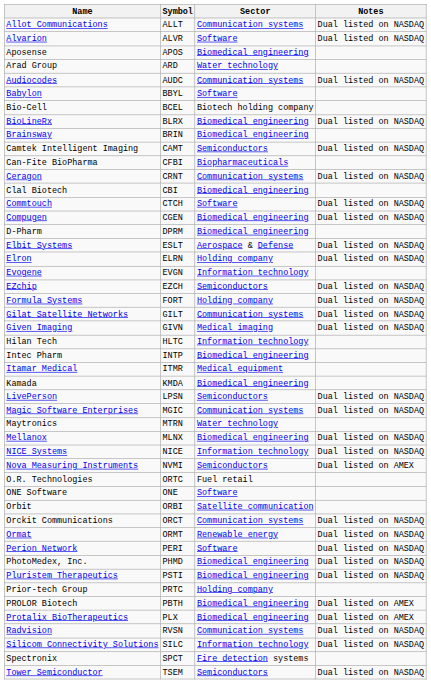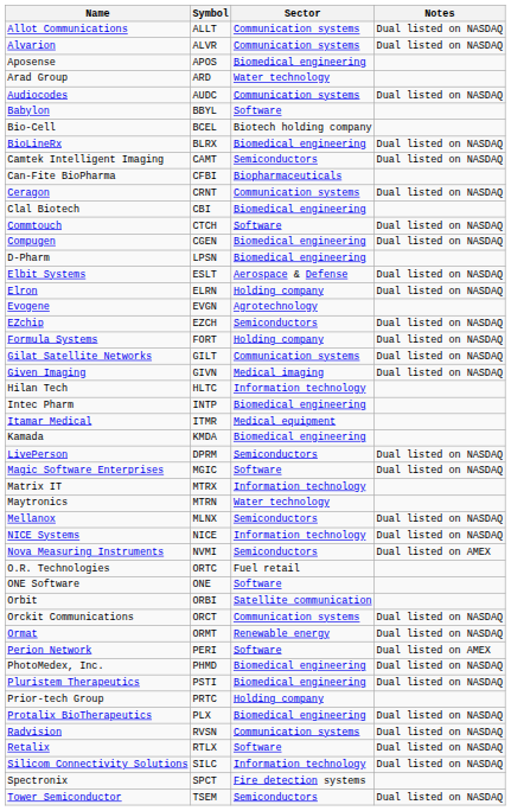 <table class="wikitable sortable">
 <tr>
 <th>Name</th>
 <th>Symbol</th>
 <th>Sector</th>
 <th>Notes</th>
 </tr>
 <tr>
 <td><a href='#'>Allot Communications</a></td>
 <td>ALLT</td>
 <td><a href='#'>Communication systems</a></td>
 <td>Dual listed on NASDAQ</td>
 </tr>
 <tr>
 <td><a href='#'>Alvarion</a></td>
 <td>ALVR</td>
-<td><a href='#'>Software</a></td>
+<td><a href='#'>Communication systems</a></td>
 <td>Dual listed on NASDAQ</td>
 </tr>
 <tr>
 <td>Aposense</td>
 <td>APOS</td>
 <td><a href='#'>Biomedical engineering</a></td>
 <td></td>
 </tr>
 <tr>
 <td>Arad Group</td>
 <td>ARD</td>
 <td><a href='#'>Water technology</a></td>
 <td></td>
 </tr>
 <tr>
 <td><a href='#'>Audiocodes</a></td>
 <td>AUDC</td>
 <td><a href='#'>Communication systems</a></td>
 <td>Dual listed on NASDAQ</td>
 </tr>
 <tr>
 <td><a href='#'>Babylon</a></td>
 <td>BBYL</td>
 <td><a href='#'>Software</a></td>
 <td></td>
 </tr>
 <tr>
 <td>Bio-Cell</td>
 <td>BCEL</td>
 <td>Biotech holding company</td>
 <td></td>
 </tr>
 <tr>
 <td><a href='#'>BioLineRx</a></td>
 <td>BLRX</td>
 <td><a href='#'>Biomedical engineering</a></td>
 <td>Dual listed on NASDAQ</td>
 </tr>
 <tr>
-<td><a href='#'>Brainsway</a></td>
-<td>BRIN</td>
-<td><a href='#'>Biomedical engineering</a></td>
-<td></td>
-</tr>
-<tr>
 <td>Camtek Intelligent Imaging</td>
 <td>CAMT</td>
 <td><a href='#'>Semiconductors</a></td>
 <td>Dual listed on NASDAQ</td>
 </tr>
 <tr>
 <td>Can-Fite BioPharma</td>
 <td>CFBI</td>
 <td><a href='#'>Biopharmaceuticals</a></td>
 <td></td>
 </tr>
 <tr>
 <td><a href='#'>Ceragon</a></td>
 <td>CRNT</td>
 <td><a href='#'>Communication systems</a></td>
 <td>Dual listed on NASDAQ</td>
 </tr>
 <tr>
 <td>Clal Biotech</td>
 <td>CBI</td>
 <td><a href='#'>Biomedical engineering</a></td>
 <td></td>
 </tr>
 <tr>
 <td><a href='#'>Commtouch</a></td>
 <td>CTCH</td>
 <td><a href='#'>Software</a></td>
 <td>Dual listed on NASDAQ</td>
 </tr>
 <tr>
 <td><a href='#'>Compugen</a></td>
 <td>CGEN</td>
 <td><a href='#'>Biomedical engineering</a></td>
 <td>Dual listed on NASDAQ</td>
 </tr>
 <tr>
 <td>D-Pharm</td>
-<td>DPRM</td>
+<td>LPSN</td>
 <td><a href='#'>Biomedical engineering</a></td>
 <td></td>
 </tr>
 <tr>
 <td><a href='#'>Elbit Systems</a></td>
 <td>ESLT</td>
 <td><a href='#'>Aerospace</a> & <a href='#'>Defense</a></td>
 <td>Dual listed on NASDAQ</td>
 </tr>
 <tr>
 <td><a href='#'>Elron</a></td>
 <td>ELRN</td>
 <td><a href='#'>Holding company</a></td>
 <td>Dual listed on NASDAQ</td>
 </tr>
 <tr>
 <td><a href='#'>Evogene</a></td>
 <td>EVGN</td>
-<td><a href='#'>Information technology</a></td>
+<td><a href='#'>Agrotechnology</a></td>
 <td></td>
 </tr>
 <tr>
 <td><a href='#'>EZchip</a></td>
 <td>EZCH</td>
 <td><a href='#'>Semiconductors</a></td>
 <td>Dual listed on NASDAQ</td>
 </tr>
 <tr>
 <td><a href='#'>Formula Systems</a></td>
 <td>FORT</td>
 <td><a href='#'>Holding company</a></td>
 <td>Dual listed on NASDAQ</td>
 </tr>
 <tr>
 <td><a href='#'>Gilat Satellite Networks</a></td>
 <td>GILT</td>
 <td><a href='#'>Communication systems</a></td>
 <td>Dual listed on NASDAQ</td>
 </tr>
 <tr>
 <td><a href='#'>Given Imaging</a></td>
 <td>GIVN</td>
 <td><a href='#'>Medical imaging</a></td>
 <td>Dual listed on NASDAQ</td>
 </tr>
 <tr>
 <td>Hilan Tech</td>
 <td>HLTC</td>
 <td><a href='#'>Information technology</a></td>
 <td></td>
 </tr>
 <tr>
 <td>Intec Pharm</td>
 <td>INTP</td>
 <td><a href='#'>Biomedical engineering</a></td>
 <td></td>
 </tr>
 <tr>
 <td><a href='#'>Itamar Medical</a></td>
 <td>ITMR</td>
 <td><a href='#'>Medical equipment</a></td>
 <td></td>
 </tr>
 <tr>
 <td>Kamada</td>
 <td>KMDA</td>
 <td><a href='#'>Biomedical engineering</a></td>
 <td></td>
 </tr>
 <tr>
 <td><a href='#'>LivePerson</a></td>
-<td>LPSN</td>
+<td>DPRM</td>
 <td><a href='#'>Semiconductors</a></td>
 <td>Dual listed on NASDAQ</td>
 </tr>
 <tr>
 <td><a href='#'>Magic Software Enterprises</a></td>
 <td>MGIC</td>
-<td><a href='#'>Communication systems</a></td>
+<td><a href='#'>Software</a></td>
 <td>Dual listed on NASDAQ</td>
+</tr>
+<tr>
+<td>Matrix IT</td>
+<td>MTRX</td>
+<td><a href='#'>Information technology</a></td>
+<td></td>
 </tr>
 <tr>
 <td>Maytronics</td>
 <td>MTRN</td>
 <td><a href='#'>Water technology</a></td>
 <td></td>
 </tr>
 <tr>
 <td><a href='#'>Mellanox</a></td>
 <td>MLNX</td>
-<td><a href='#'>Biomedical engineering</a></td>
+<td><a href='#'>Semiconductors</a></td>
 <td>Dual listed on NASDAQ</td>
 </tr>
 <tr>
 <td><a href='#'>NICE Systems</a></td>
 <td>NICE</td>
 <td><a href='#'>Information technology</a></td>
 <td>Dual listed on NASDAQ</td>
 </tr>
 <tr>
 <td><a href='#'>Nova Measuring Instruments</a></td>
 <td>NVMI</td>
 <td><a href='#'>Semiconductors</a></td>
 <td>Dual listed on AMEX</td>
 </tr>
 <tr>
 <td>O.R. Technologies</td>
 <td>ORTC</td>
 <td>Fuel retail</td>
 </tr>
 <tr>
 <td>ONE Software</td>
 <td>ONE</td>
 <td><a href='#'>Software</a></td>
 <td></td>
 </tr>
 <tr>
 <td>Orbit</td>
 <td>ORBI</td>
 <td><a href='#'>Satellite communication</a></td>
 <td></td>
 </tr>
 <tr>
 <td>Orckit Communications</td>
 <td>ORCT</td>
 <td><a href='#'>Communication systems</a></td>
 <td>Dual listed on NASDAQ</td>
 </tr>
 <tr>
 <td><a href='#'>Ormat</a></td>
 <td>ORMT</td>
 <td><a href='#'>Renewable energy</a></td>
 <td>Dual listed on NASDAQ</td>
 </tr>
 <tr>
 <td><a href='#'>Perion Network</a></td>
 <td>PERI</td>
 <td><a href='#'>Software</a></td>
-<td>Dual listed on NASDAQ</td>
+<td>Dual listed on AMEX</td>
 </tr>
 <tr>
 <td>PhotoMedex, Inc.</td>
 <td>PHMD</td>
 <td><a href='#'>Biomedical engineering</a></td>
 <td>Dual listed on NASDAQ</td>
 </tr>
 <tr>
 <td><a href='#'>Pluristem Therapeutics</a></td>
 <td>PSTI</td>
 <td><a href='#'>Biomedical engineering</a></td>
 <td>Dual listed on NASDAQ</td>
 </tr>
 <tr>
 <td>Prior-tech Group</td>
 <td>PRTC</td>
 <td><a href='#'>Holding company</a></td>
 <td></td>
 </tr>
 <tr>
-<td>PROLOR Biotech</td>
-<td>PBTH</td>
-<td><a href='#'>Biomedical engineering</a></td>
-<td>Dual listed on AMEX</td>
-</tr>
-<tr>
 <td><a href='#'>Protalix BioTherapeutics</a></td>
 <td>PLX</td>
 <td><a href='#'>Biomedical engineering</a></td>
-<td>Dual listed on AMEX</td>
+<td>Dual listed on NASDAQ</td>
 </tr>
 <tr>
 <td><a href='#'>Radvision</a></td>
 <td>RVSN</td>
 <td><a href='#'>Communication systems</a></td>
+<td>Dual listed on NASDAQ</td>
+</tr>
+<tr>
+<td><a href='#'>Retalix</a></td>
+<td>RTLX</td>
+<td><a href='#'>Software</a></td>
 <td>Dual listed on NASDAQ</td>
 </tr>
 <tr>
 <td><a href='#'>Silicom Connectivity Solutions</a></td>
 <td>SILC</td>
 <td><a href='#'>Information technology</a></td>
 <td>Dual listed on NASDAQ</td>
 </tr>
 <tr>
 <td>Spectronix</td>
 <td>SPCT</td>
 <td><a href='#'>Fire detection</a> systems</td>
 <td></td>
 </tr>
 <tr>
 <td><a href='#'>Tower Semiconductor</a></td>
 <td>TSEM</td>
 <td><a href='#'>Semiconductors</a></td>
 <td>Dual listed on NASDAQ</td>
 </tr>
 </table>
